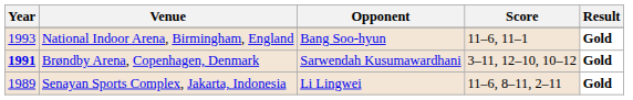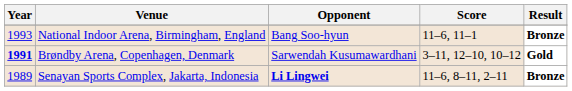 <table class="sortable wikitable" style="font-size: 90%;">
 <tr>
 <th>Year</th>
 <th>Venue</th>
 <th>Opponent</th>
 <th>Score</th>
 <th>Result</th>
 </tr>
 <tr>
 </tr>
 <tr style="background:#F3E6D7">
 <td align="center"><a href='#'>1993</a></td>
 <td align="left"><a href='#'>National Indoor Arena</a>, <a href='#'>Birmingham</a>, <a href='#'>England</a></td>
 <td align="left"> <a href='#'>Bang Soo-hyun</a></td>
 <td align="left">11–6, 11–1</td>
-<td style="text-align:left; background:white"> <strong>Gold</strong></td>
+<td style="text-align:left; background:white"> <strong>Bronze</strong></td>
 </tr>
 <tr style="background:#F3E6D7">
 <td align="center"><strong><a href='#'>1991</a></strong></td>
 <td align="left"><a href='#'>Brøndby Arena</a>, <a href='#'>Copenhagen, Denmark</a></td>
 <td align="left"> <a href='#'>Sarwendah Kusumawardhani</a></td>
 <td align="left">3–11, 12–10, 10–12</td>
 <td style="text-align:left; background:white"> <strong>Gold</strong></td>
 </tr>
 <tr style="background:#F3E6D7">
 <td align="center"><a href='#'>1989</a></td>
 <td align="left"><a href='#'>Senayan Sports Complex</a>, <a href='#'>Jakarta, Indonesia</a></td>
-<td align="left"> <a href='#'>Li Lingwei</a></td>
+<td align="left"><strong> <a href='#'>Li Lingwei</a></strong></td>
 <td align="left">11–6, 8–11, 2–11</td>
-<td style="text-align:left; background:white"> <strong>Gold</strong></td>
+<td style="text-align:left; background:white"> <strong>Bronze</strong></td>
 </tr>
 </table>
